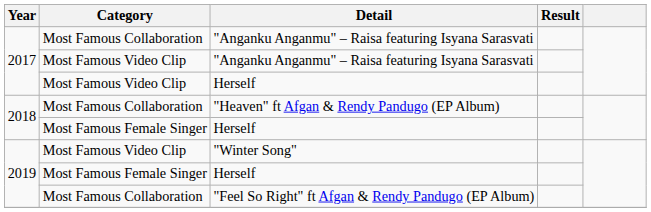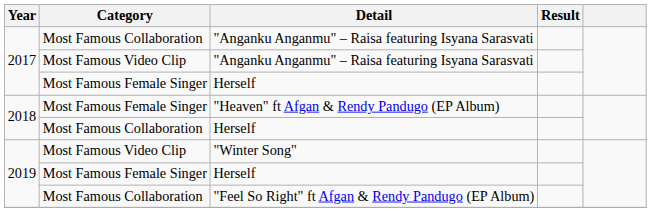 <table class="wikitable">
 <tr>
 <th>Year</th>
 <th>Category</th>
 <th>Detail</th>
 <th>Result</th>
 <th scope="col" style="width:4em;"></th>
 </tr>
 <tr>
 <td align="center" rowspan="3">2017</td>
 <td>Most Famous Collaboration</td>
 <td>"Anganku Anganmu" – Raisa featuring Isyana Sarasvati</td>
 <td></td>
 <td rowspan="3" scope="row" style="text-align:center"></td>
 </tr>
 <tr>
 <td>Most Famous Video Clip</td>
 <td>"Anganku Anganmu" – Raisa featuring Isyana Sarasvati</td>
 <td></td>
 </tr>
 <tr>
-<td>Most Famous Video Clip</td>
+<td>Most Famous Female Singer</td>
 <td>Herself</td>
 <td></td>
 </tr>
 <tr>
 <td align="center" rowspan="2">2018</td>
-<td>Most Famous Collaboration</td>
+<td>Most Famous Female Singer</td>
 <td>"Heaven" ft <a href='#'>Afgan</a> & <a href='#'>Rendy Pandugo</a> (EP Album)</td>
 <td></td>
 <td rowspan="2" scope="row" style="text-align:center"></td>
 </tr>
 <tr>
-<td>Most Famous Female Singer</td>
+<td>Most Famous Collaboration</td>
 <td>Herself</td>
 <td></td>
 </tr>
 <tr>
 <td align="center" rowspan="3">2019</td>
 <td>Most Famous Video Clip</td>
 <td>"Winter Song"</td>
 <td></td>
 <td rowspan="3" scope="row" style="text-align:center"></td>
 </tr>
 <tr>
 <td>Most Famous Female Singer</td>
 <td>Herself</td>
 <td></td>
 </tr>
 <tr>
 <td>Most Famous Collaboration</td>
 <td>"Feel So Right" ft <a href='#'>Afgan</a> & <a href='#'>Rendy Pandugo</a> (EP Album)</td>
 <td></td>
 </tr>
 <tr>
 </tr>
 </table>
